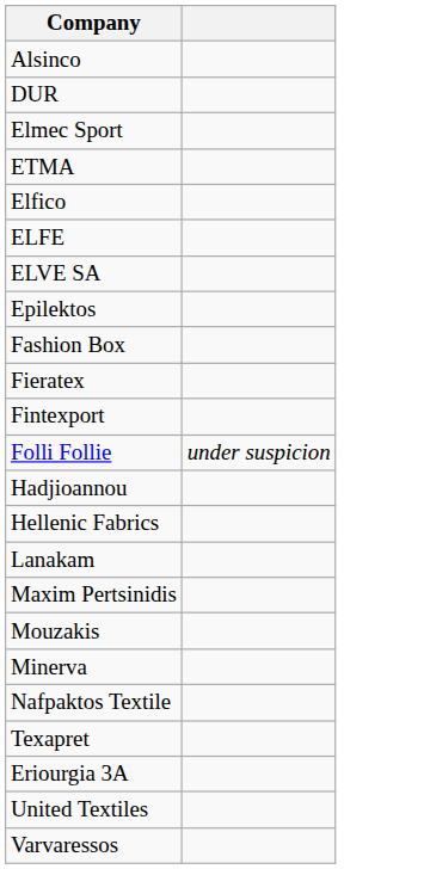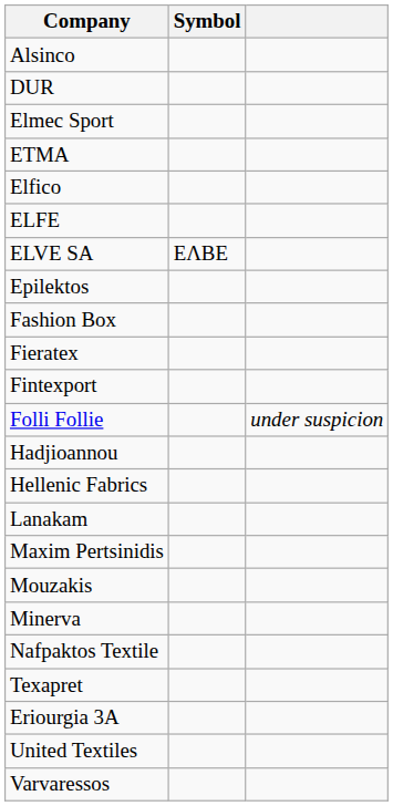 <table class="wikitable">
 <tr>
 <th>Company</th>
+<th>Symbol</th>
 <th></th>
 </tr>
 <tr>
 <td>Alsinco</td>
 <td></td>
+<td></td>
 </tr>
 <tr>
 <td>DUR</td>
+<td></td>
 <td></td>
 </tr>
 <tr>
 <td>Elmec Sport</td>
 <td></td>
+<td></td>
 </tr>
 <tr>
 <td>ETMA</td>
+<td></td>
 <td></td>
 </tr>
 <tr>
 <td>Elfico</td>
 <td></td>
+<td></td>
 </tr>
 <tr>
 <td>ELFE</td>
 <td></td>
+<td></td>
 </tr>
 <tr>
 <td>ELVE SA</td>
+<td>ΕΛΒΕ</td>
 <td></td>
 </tr>
 <tr>
 <td>Epilektos</td>
 <td></td>
+<td></td>
 </tr>
 <tr>
 <td>Fashion Box</td>
+<td></td>
 <td></td>
 </tr>
 <tr>
 <td>Fieratex</td>
 <td></td>
+<td></td>
 </tr>
 <tr>
 <td>Fintexport</td>
 <td></td>
+<td></td>
 </tr>
 <tr>
 <td><a href='#'>Folli Follie</a></td>
+<td></td>
 <td><em>under suspicion</em></td>
 </tr>
 <tr>
 <td>Hadjioannou</td>
 <td></td>
+<td></td>
 </tr>
 <tr>
 <td>Hellenic Fabrics</td>
+<td></td>
 <td></td>
 </tr>
 <tr>
 <td>Lanakam</td>
 <td></td>
+<td></td>
 </tr>
 <tr>
 <td>Maxim Pertsinidis</td>
+<td></td>
 <td></td>
 </tr>
 <tr>
 <td>Mouzakis</td>
 <td></td>
+<td></td>
 </tr>
 <tr>
 <td>Minerva</td>
+<td></td>
 <td></td>
 </tr>
 <tr>
 <td>Nafpaktos Textile</td>
 <td></td>
+<td></td>
 </tr>
 <tr>
 <td>Texapret</td>
+<td></td>
 <td></td>
 </tr>
 <tr>
 <td>Eriourgia 3A</td>
 <td></td>
+<td></td>
 </tr>
 <tr>
 <td>United Textiles</td>
+<td></td>
 <td></td>
 </tr>
 <tr>
 <td>Varvaressos</td>
 <td></td>
+<td></td>
 </tr>
 </table>
